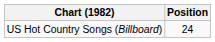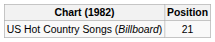 <table class="wikitable">
 <tr>
 <th>Chart (1982)</th>
 <th>Position</th>
 </tr>
 <tr>
 <td>US Hot Country Songs (<em>Billboard</em>)</td>
-<td align="center">24</td>
+<td align="center">21</td>
 </tr>
 </table>
